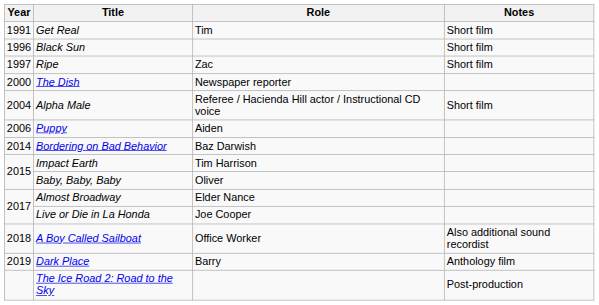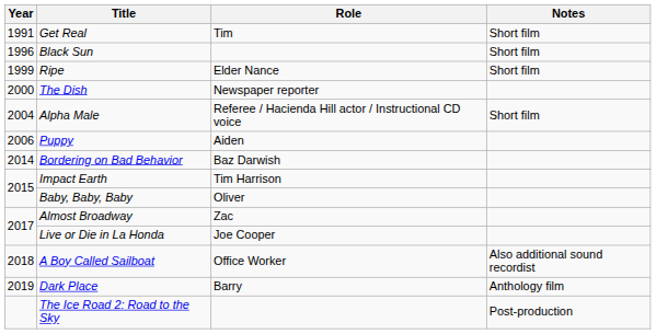 <table class="wikitable plainrowheaders sortable">
 <tr>
 <th scope="col">Year</th>
 <th scope="col">Title</th>
 <th scope="col">Role</th>
 <th scope="col" class="unsortable">Notes</th>
 </tr>
 <tr>
 <td>1991</td>
 <td><em>Get Real</em></td>
 <td>Tim</td>
 <td>Short film</td>
 </tr>
 <tr>
 <td>1996</td>
 <td><em>Black Sun</em></td>
 <td></td>
 <td>Short film</td>
 </tr>
 <tr>
-<td>1997</td>
+<td>1999</td>
 <td><em>Ripe</em></td>
-<td>Zac</td>
+<td>Elder Nance</td>
 <td>Short film</td>
 </tr>
 <tr>
 <td>2000</td>
 <td><em><a href='#'>The Dish</a></em></td>
 <td>Newspaper reporter</td>
 <td></td>
 </tr>
 <tr>
 <td>2004</td>
 <td><em>Alpha Male</em></td>
 <td>Referee / Hacienda Hill actor / Instructional CD voice</td>
 <td>Short film</td>
 </tr>
 <tr>
 <td>2006</td>
 <td><em><a href='#'>Puppy</a></em></td>
 <td>Aiden</td>
 <td></td>
 </tr>
 <tr>
 <td>2014</td>
 <td><em><a href='#'>Bordering on Bad Behavior</a></em></td>
 <td>Baz Darwish</td>
 <td></td>
 </tr>
 <tr>
 <td rowspan="2">2015</td>
 <td><em>Impact Earth</em></td>
 <td>Tim Harrison</td>
 <td></td>
 </tr>
 <tr>
 <td><em>Baby, Baby, Baby</em></td>
 <td>Oliver</td>
 <td></td>
 </tr>
 <tr>
 <td rowspan="2">2017</td>
 <td><em>Almost Broadway</em></td>
-<td>Elder Nance</td>
+<td>Zac</td>
 <td></td>
 </tr>
 <tr>
 <td><em>Live or Die in La Honda</em></td>
 <td>Joe Cooper</td>
 <td></td>
 </tr>
 <tr>
 <td>2018</td>
 <td><em><a href='#'>A Boy Called Sailboat</a></em></td>
 <td>Office Worker</td>
 <td>Also additional sound recordist</td>
 </tr>
 <tr>
 <td>2019</td>
 <td><em><a href='#'>Dark Place</a></em></td>
 <td>Barry</td>
 <td>Anthology film</td>
 </tr>
 <tr>
 <td></td>
 <td><em><a href='#'>The Ice Road 2: Road to the Sky</a></em></td>
 <td></td>
 <td>Post-production</td>
 </tr>
 </table>
